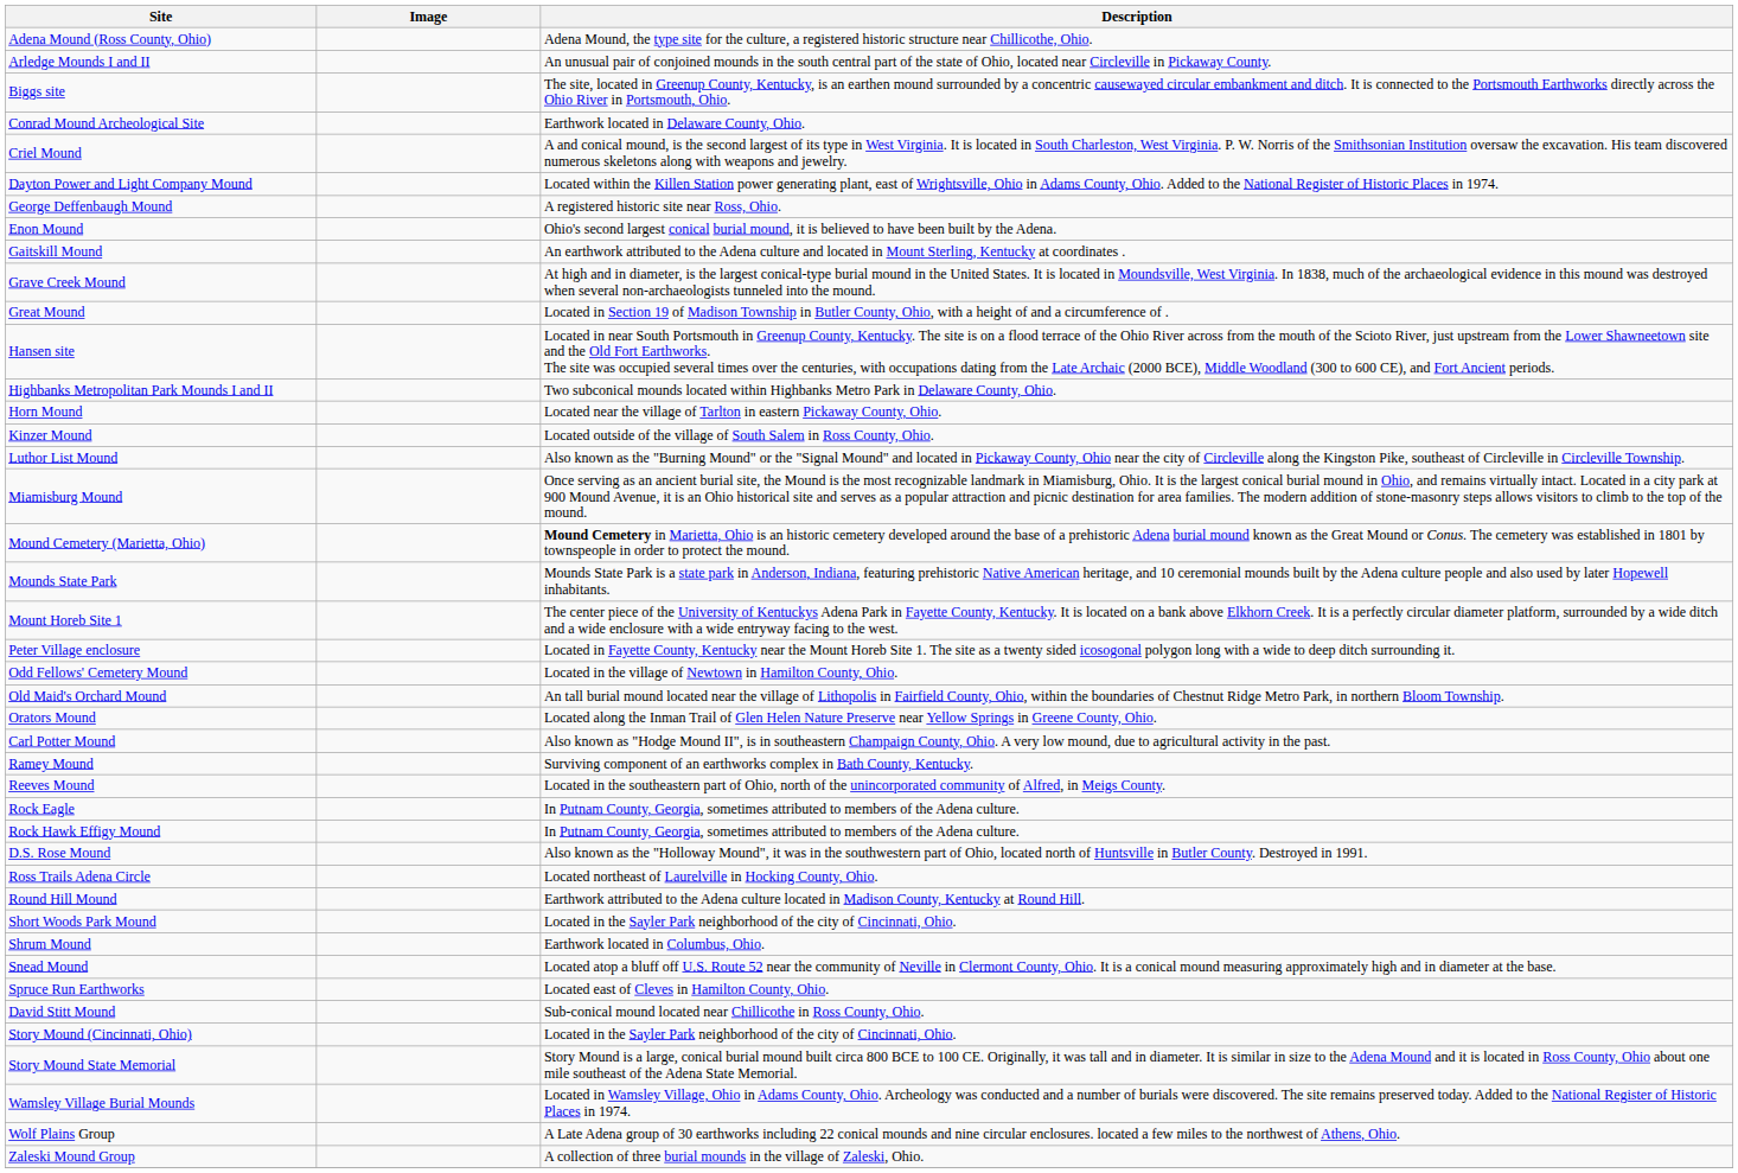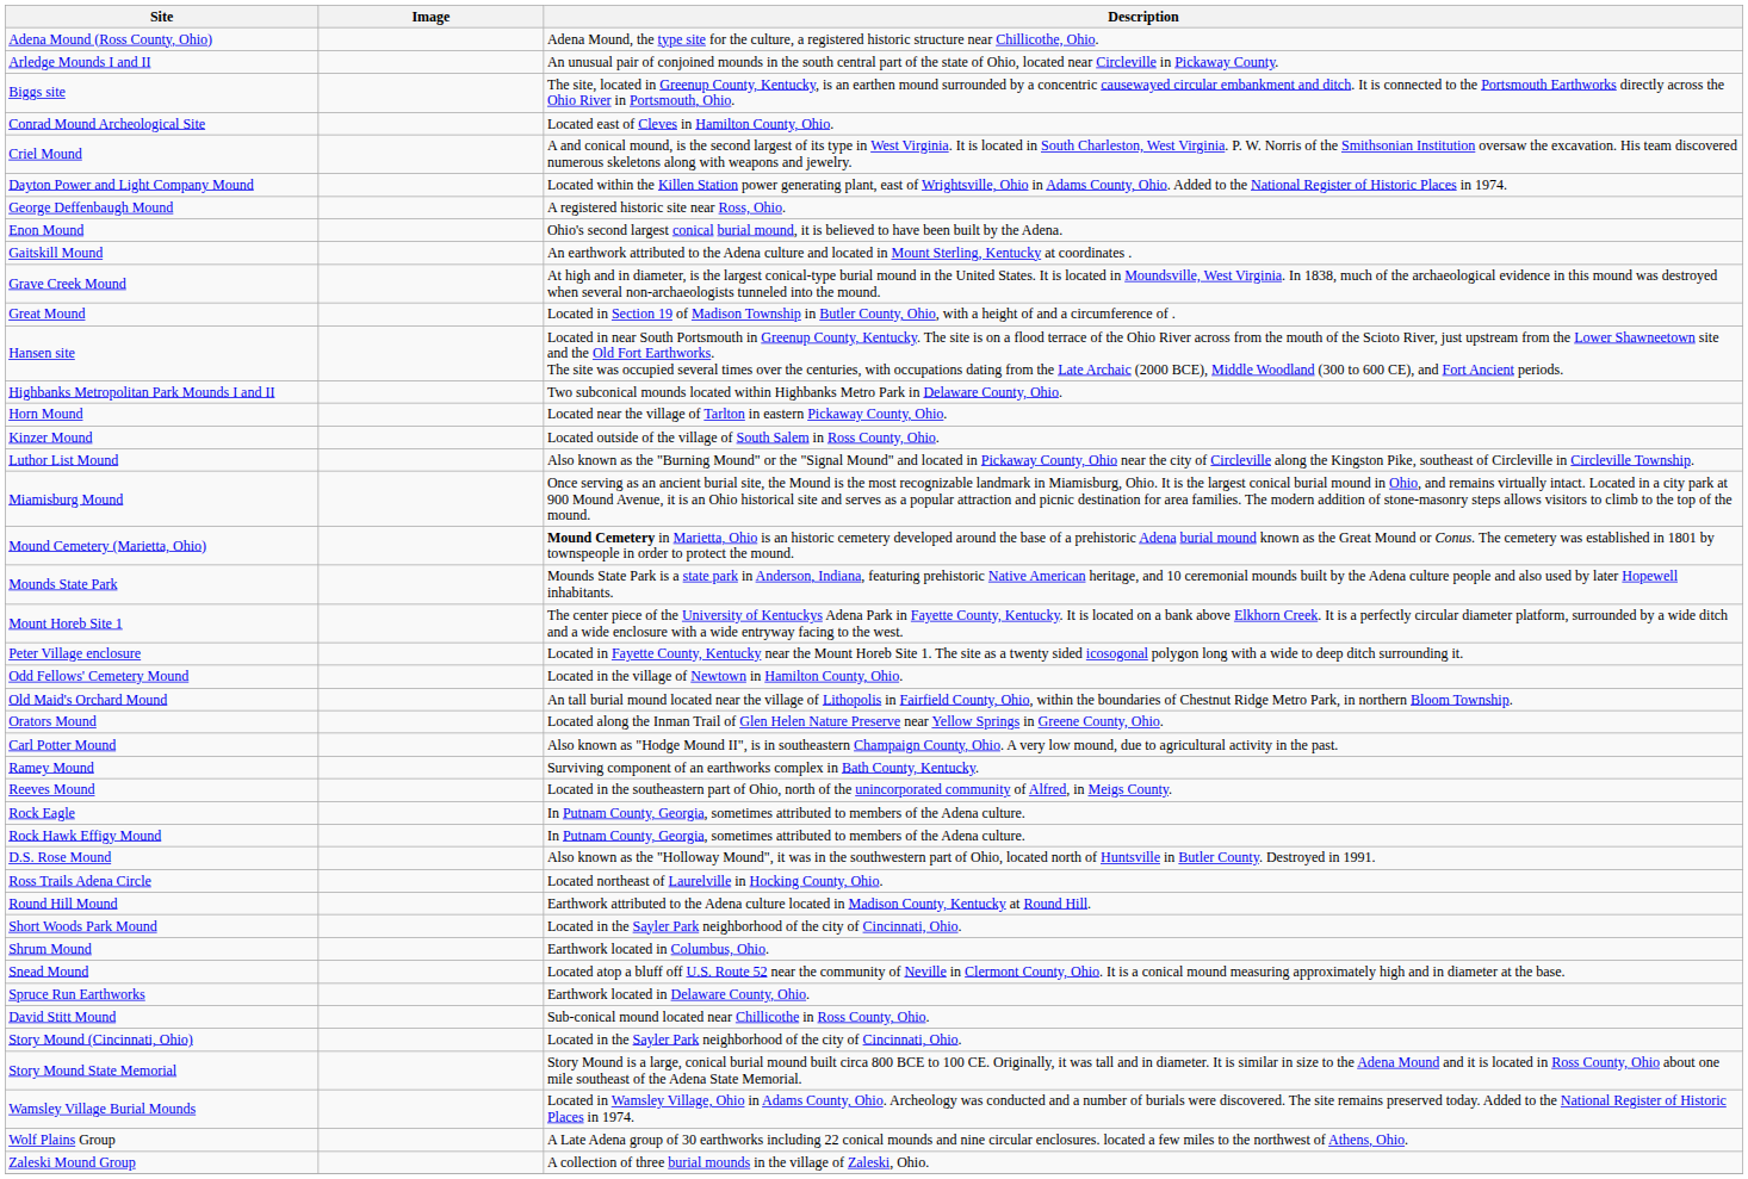 <table class="wikitable sortable" style="width:98%">
 <tr>
 <th width="18%"><strong>Site</strong></th>
 <th width="13%"><strong>Image</strong></th>
 <th width="69%"><strong>Description</strong></th>
 </tr>
 <tr>
 <td><a href='#'>Adena Mound (Ross County, Ohio)</a></td>
 <td></td>
 <td>Adena Mound, the <a href='#'>type site</a> for the culture, a registered historic structure near <a href='#'>Chillicothe, Ohio</a>.</td>
 </tr>
 <tr>
 <td><a href='#'>Arledge Mounds I and II</a></td>
 <td></td>
 <td>An unusual pair of conjoined mounds in the south central part of the state of Ohio, located near <a href='#'>Circleville</a> in <a href='#'>Pickaway County</a>.</td>
 </tr>
 <tr>
 <td><a href='#'>Biggs site</a></td>
 <td></td>
 <td>The site, located in <a href='#'>Greenup County, Kentucky</a>, is an earthen mound surrounded by a concentric <a href='#'>causewayed circular embankment and ditch</a>. It is connected to the <a href='#'>Portsmouth Earthworks</a> directly across the <a href='#'>Ohio River</a> in <a href='#'>Portsmouth, Ohio</a>.</td>
 </tr>
 <tr>
 <td><a href='#'>Conrad Mound Archeological Site</a></td>
 <td></td>
-<td>Earthwork located in <a href='#'>Delaware County, Ohio</a>.</td>
+<td>Located east of <a href='#'>Cleves</a> in <a href='#'>Hamilton County, Ohio</a>.</td>
 </tr>
 <tr>
 <td><a href='#'>Criel Mound</a></td>
 <td></td>
 <td>A  and  conical mound, is the second largest of its type in <a href='#'>West Virginia</a>. It is located in <a href='#'>South Charleston, West Virginia</a>. P. W. Norris of the <a href='#'>Smithsonian Institution</a> oversaw the excavation. His team discovered numerous skeletons along with weapons and jewelry.</td>
 </tr>
 <tr>
 <td><a href='#'>Dayton Power and Light Company Mound</a></td>
 <td></td>
 <td>Located  within the <a href='#'>Killen Station</a> power generating plant, east of <a href='#'>Wrightsville, Ohio</a> in <a href='#'>Adams County, Ohio</a>. Added to the <a href='#'>National Register of Historic Places</a> in 1974.</td>
 </tr>
 <tr>
 <td><a href='#'>George Deffenbaugh Mound</a></td>
 <td></td>
 <td>A registered historic site near <a href='#'>Ross, Ohio</a>.</td>
 </tr>
 <tr>
 <td><a href='#'>Enon Mound</a></td>
 <td></td>
 <td>Ohio's second largest <a href='#'>conical</a> <a href='#'>burial mound</a>, it is believed to have been built by the Adena.</td>
 </tr>
 <tr>
 <td><a href='#'>Gaitskill Mound</a></td>
 <td></td>
 <td>An earthwork attributed to the Adena culture and located in <a href='#'>Mount Sterling, Kentucky</a> at coordinates .</td>
 </tr>
 <tr>
 <td><a href='#'>Grave Creek Mound</a></td>
 <td></td>
 <td>At  high and  in diameter, is the largest conical-type burial mound in the United States. It is located in <a href='#'>Moundsville, West Virginia</a>. In 1838, much of the archaeological evidence in this mound was destroyed when several non-archaeologists tunneled into the mound.</td>
 </tr>
 <tr>
 <td><a href='#'>Great Mound</a></td>
 <td></td>
 <td>Located in <a href='#'>Section 19</a> of <a href='#'>Madison Township</a> in <a href='#'>Butler County, Ohio</a>, with a height of  and a circumference of .</td>
 </tr>
 <tr>
 <td><a href='#'>Hansen site</a></td>
 <td></td>
 <td>Located in near South Portsmouth in <a href='#'>Greenup County, Kentucky</a>. The  site is on a flood terrace of the Ohio River across from the mouth of the Scioto River, just upstream from the <a href='#'>Lower Shawneetown</a> site and the <a href='#'>Old Fort Earthworks</a>.<br>The site was occupied several times over the centuries, with occupations dating from the <a href='#'>Late Archaic</a> (2000 BCE), <a href='#'>Middle Woodland</a> (300 to 600 CE), and <a href='#'>Fort Ancient</a> periods.</td>
 </tr>
 <tr>
 <td><a href='#'>Highbanks Metropolitan Park Mounds I and II</a></td>
 <td></td>
 <td>Two subconical mounds located within Highbanks Metro Park in <a href='#'>Delaware County, Ohio</a>.</td>
 </tr>
 <tr>
 <td><a href='#'>Horn Mound</a></td>
 <td></td>
 <td>Located near the village of <a href='#'>Tarlton</a> in eastern <a href='#'>Pickaway County, Ohio</a>.</td>
 </tr>
 <tr>
 <td><a href='#'>Kinzer Mound</a></td>
 <td></td>
 <td>Located outside of the village of <a href='#'>South Salem</a> in <a href='#'>Ross County, Ohio</a>.</td>
 </tr>
 <tr>
 <td><a href='#'>Luthor List Mound</a></td>
 <td></td>
 <td>Also known as the "Burning Mound" or the "Signal Mound" and located in <a href='#'>Pickaway County, Ohio</a> near the city of <a href='#'>Circleville</a> along the Kingston Pike, southeast of Circleville in <a href='#'>Circleville Township</a>.</td>
 </tr>
 <tr>
 <td><a href='#'>Miamisburg Mound</a></td>
 <td></td>
 <td>Once serving as an ancient burial site, the Mound is the most recognizable landmark in Miamisburg, Ohio. It is the largest conical burial mound in <a href='#'>Ohio</a>, and remains virtually intact. Located in a city park at 900 Mound Avenue, it is an Ohio historical site and serves as a popular attraction and picnic destination for area families. The modern addition of stone-masonry steps allows visitors to climb to the top of the mound.</td>
 </tr>
 <tr>
 <td><a href='#'>Mound Cemetery (Marietta, Ohio)</a></td>
 <td></td>
 <td><strong>Mound Cemetery</strong> in <a href='#'>Marietta, Ohio</a> is an historic cemetery developed around the base of a prehistoric <a href='#'>Adena</a> <a href='#'>burial mound</a> known as the Great Mound or <em>Conus</em>. The cemetery was established in 1801 by townspeople in order to protect the mound.</td>
 </tr>
 <tr>
 <td><a href='#'>Mounds State Park</a></td>
 <td></td>
 <td>Mounds State Park is a  <a href='#'>state park</a> in <a href='#'>Anderson, Indiana</a>, featuring prehistoric <a href='#'>Native American</a> heritage, and 10 ceremonial mounds built by the Adena culture people and also used by later <a href='#'>Hopewell</a> inhabitants.</td>
 </tr>
 <tr>
 <td><a href='#'>Mount Horeb Site 1</a></td>
 <td></td>
 <td>The center piece of the <a href='#'>University of Kentuckys</a> Adena Park in <a href='#'>Fayette County, Kentucky</a>. It is located on a bank  above <a href='#'>Elkhorn Creek</a>. It is a perfectly circular  diameter platform, surrounded by a  wide ditch and a  wide enclosure with a  wide entryway facing to the west.</td>
 </tr>
 <tr>
 <td><a href='#'>Peter Village enclosure</a></td>
 <td></td>
 <td>Located in <a href='#'>Fayette County, Kentucky</a> near the Mount Horeb Site 1. The site as a twenty sided <a href='#'>icosogonal</a> polygon  long with a  wide  to  deep ditch surrounding it.</td>
 </tr>
 <tr>
 <td><a href='#'>Odd Fellows' Cemetery Mound</a></td>
 <td></td>
 <td>Located in the village of <a href='#'>Newtown</a> in <a href='#'>Hamilton County, Ohio</a>.</td>
 </tr>
 <tr>
 <td><a href='#'>Old Maid's Orchard Mound</a></td>
 <td></td>
 <td>An  tall burial mound located near the village of <a href='#'>Lithopolis</a> in <a href='#'>Fairfield County, Ohio</a>, within the boundaries of Chestnut Ridge Metro Park, in northern <a href='#'>Bloom Township</a>.</td>
 </tr>
 <tr>
 <td><a href='#'>Orators Mound</a></td>
 <td></td>
 <td>Located along the Inman Trail of <a href='#'>Glen Helen Nature Preserve</a> near <a href='#'>Yellow Springs</a> in <a href='#'>Greene County, Ohio</a>.</td>
 </tr>
 <tr>
 <td><a href='#'>Carl Potter Mound</a></td>
 <td></td>
 <td>Also known as "Hodge Mound II", is in southeastern <a href='#'>Champaign County, Ohio</a>. A very low mound, due to agricultural activity in the past.</td>
 </tr>
 <tr>
 <td><a href='#'>Ramey Mound</a></td>
 <td></td>
 <td>Surviving component of an earthworks complex in <a href='#'>Bath County, Kentucky</a>.</td>
 </tr>
 <tr>
 <td><a href='#'>Reeves Mound</a></td>
 <td></td>
 <td>Located in the southeastern part of Ohio, north of the <a href='#'>unincorporated community</a> of <a href='#'>Alfred</a>, in <a href='#'>Meigs County</a>.</td>
 </tr>
 <tr>
 <td><a href='#'>Rock Eagle</a></td>
 <td></td>
 <td>In <a href='#'>Putnam County, Georgia</a>, sometimes attributed to members of the Adena culture.</td>
 </tr>
 <tr>
 <td><a href='#'>Rock Hawk Effigy Mound</a></td>
 <td></td>
 <td>In <a href='#'>Putnam County, Georgia</a>, sometimes attributed to members of the Adena culture.</td>
 </tr>
 <tr>
 <td><a href='#'>D.S. Rose Mound</a></td>
 <td></td>
 <td>Also known as the "Holloway Mound", it was in the southwestern part of Ohio, located north of <a href='#'>Huntsville</a> in <a href='#'>Butler County</a>. Destroyed in 1991.</td>
 </tr>
 <tr>
 <td><a href='#'>Ross Trails Adena Circle</a></td>
 <td></td>
 <td>Located northeast of <a href='#'>Laurelville</a> in <a href='#'>Hocking County, Ohio</a>.</td>
 </tr>
 <tr>
 <td><a href='#'>Round Hill Mound</a></td>
 <td></td>
 <td>Earthwork attributed to the Adena culture located in <a href='#'>Madison County, Kentucky</a> at <a href='#'>Round Hill</a>.</td>
 </tr>
 <tr>
 <td><a href='#'>Short Woods Park Mound</a></td>
 <td></td>
 <td>Located in the <a href='#'>Sayler Park</a> neighborhood of the city of <a href='#'>Cincinnati, Ohio</a>.</td>
 </tr>
 <tr>
 <td><a href='#'>Shrum Mound</a></td>
 <td></td>
 <td>Earthwork located in <a href='#'>Columbus, Ohio</a>.</td>
 </tr>
 <tr>
 <td><a href='#'>Snead Mound</a></td>
 <td></td>
 <td>Located atop a bluff off <a href='#'>U.S. Route 52</a> near the community of <a href='#'>Neville</a> in <a href='#'>Clermont County, Ohio</a>. It is a conical mound measuring approximately  high and  in diameter at the base.</td>
 </tr>
 <tr>
 <td><a href='#'>Spruce Run Earthworks</a></td>
 <td></td>
-<td>Located east of <a href='#'>Cleves</a> in <a href='#'>Hamilton County, Ohio</a>.</td>
+<td>Earthwork located in <a href='#'>Delaware County, Ohio</a>.</td>
 </tr>
 <tr>
 <td><a href='#'>David Stitt Mound</a></td>
 <td></td>
 <td>Sub-conical mound located near <a href='#'>Chillicothe</a> in <a href='#'>Ross County, Ohio</a>.</td>
 </tr>
 <tr>
 <td><a href='#'>Story Mound (Cincinnati, Ohio)</a></td>
 <td></td>
 <td>Located in the <a href='#'>Sayler Park</a> neighborhood of the city of <a href='#'>Cincinnati, Ohio</a>.</td>
 </tr>
 <tr>
 <td><a href='#'>Story Mound State Memorial</a></td>
 <td></td>
 <td>Story Mound is a large, conical burial mound built circa 800 BCE to 100 CE. Originally, it was  tall and  in diameter. It is similar in size to the <a href='#'>Adena Mound</a> and it is located in <a href='#'>Ross County, Ohio</a> about one mile southeast of the Adena State Memorial.</td>
 </tr>
 <tr>
 <td><a href='#'>Wamsley Village Burial Mounds</a></td>
 <td></td>
 <td>Located in <a href='#'>Wamsley Village, Ohio</a> in <a href='#'>Adams County, Ohio</a>. Archeology was conducted and a number of burials were discovered. The site remains preserved today. Added to the <a href='#'>National Register of Historic Places</a> in 1974.</td>
 </tr>
 <tr>
 <td><a href='#'>Wolf Plains</a> Group</td>
 <td></td>
 <td>A Late Adena group of 30 earthworks including 22 conical mounds and nine circular enclosures. located a few miles to the northwest of <a href='#'>Athens, Ohio</a>.</td>
 </tr>
 <tr>
 <td><a href='#'>Zaleski Mound Group</a></td>
 <td></td>
 <td>A collection of three <a href='#'>burial mounds</a> in the village of <a href='#'>Zaleski</a>, Ohio.</td>
 </tr>
 <tr>
 </tr>
 </table>
